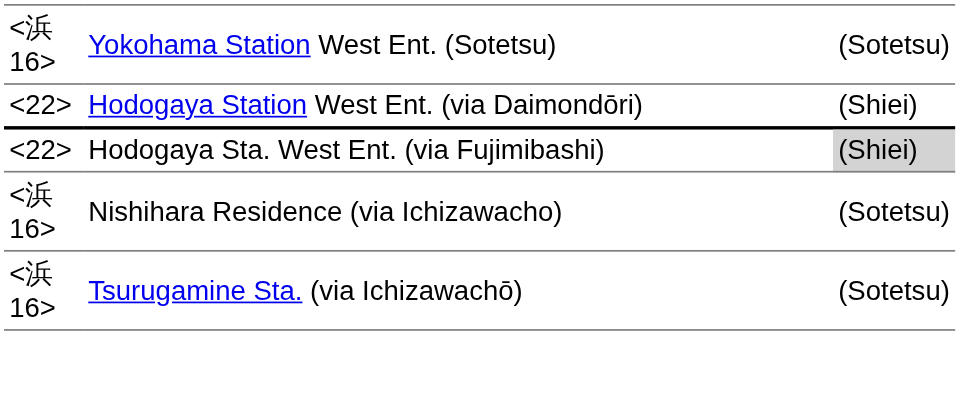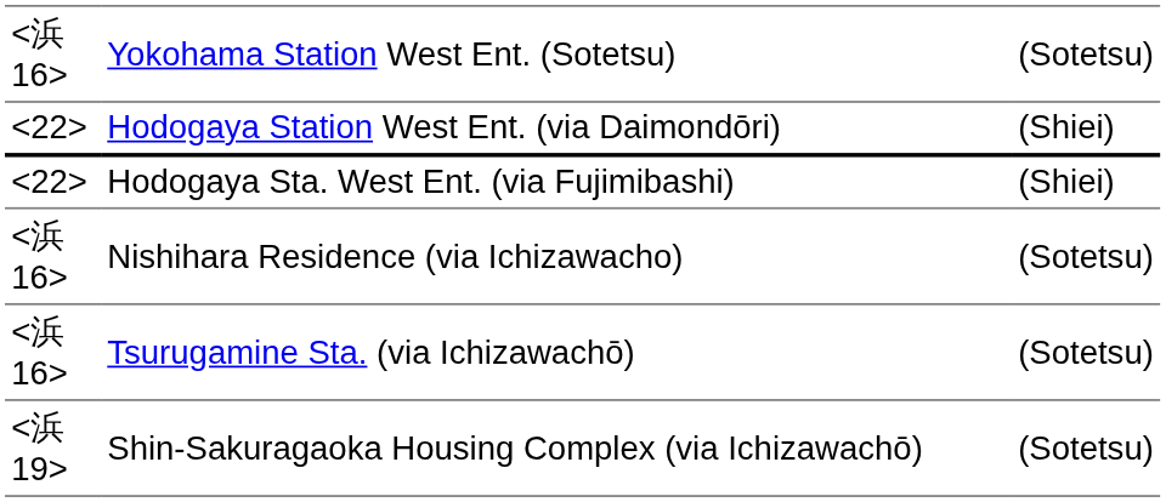 <table table border=0 cellspacing=0 cellpadding=3>
 <tr>
 <td style="border-bottom:solid 1px gray;border-top:solid 1px gray" width=40><浜16></td>
 <td style="border-bottom:solid 1px gray;border-top:solid 1px gray" width=430><a href='#'>Yokohama Station</a> West Ent. (Sotetsu)</td>
 <td style="border-bottom:solid 1px gray;border-top:solid 1px gray">(Sotetsu)</td>
 </tr>
 <tr>
 <td style="border-bottom:solid 2px black"><22></td>
 <td style="border-bottom:solid 2px black"><a href='#'>Hodogaya Station</a> West Ent. (via Daimondōri)</td>
 <td style="border-bottom:solid 2px black">(Shiei)</td>
 </tr>
 <tr>
 <td style="border-bottom:solid 1px gray"><22></td>
 <td style="border-bottom:solid 1px gray">Hodogaya Sta. West Ent. (via Fujimibashi)</td>
-<td style="background: lightgrey; border-bottom:solid 1px gray">(Shiei)</td>
+<td style="border-bottom:solid 1px gray">(Shiei)</td>
 </tr>
 <tr>
 <td style="border-bottom:solid 1px gray"><浜16></td>
 <td style="border-bottom:solid 1px gray">Nishihara Residence (via Ichizawacho)</td>
 <td style="border-bottom:solid 1px gray">(Sotetsu)</td>
 </tr>
 <tr>
 <td style="border-bottom:solid 1px gray"><浜16></td>
 <td style="border-bottom:solid 1px gray"><a href='#'>Tsurugamine Sta.</a> (via Ichizawachō)</td>
 <td style="border-bottom:solid 1px gray">(Sotetsu)</td>
 </tr>
+<tr>
+<td style="border-bottom:solid 1px gray"><浜19></td>
+<td style="border-bottom:solid 1px gray">Shin-Sakuragaoka Housing Complex (via Ichizawachō)</td>
+<td style="border-bottom:solid 1px gray">(Sotetsu)</td>
+</tr>
 </table>
